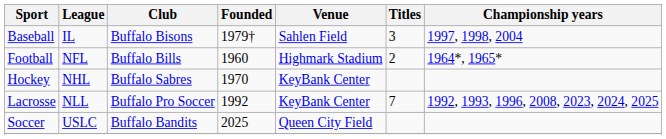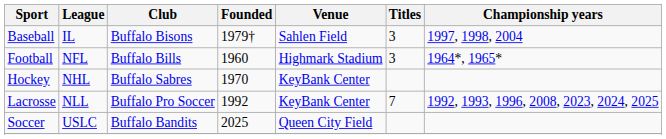 <table class="wikitable">
 <tr>
 <th>Sport</th>
 <th>League</th>
 <th>Club</th>
 <th>Founded</th>
 <th>Venue</th>
 <th>Titles</th>
 <th>Championship years</th>
 </tr>
 <tr>
 <td><a href='#'>Baseball</a></td>
 <td><a href='#'>IL</a></td>
 <td><a href='#'>Buffalo Bisons</a></td>
 <td>1979†</td>
 <td><a href='#'>Sahlen Field</a></td>
 <td>3</td>
 <td><a href='#'>1997</a>, <a href='#'>1998</a>, <a href='#'>2004</a></td>
 </tr>
 <tr>
 <td><a href='#'>Football</a></td>
 <td><a href='#'>NFL</a></td>
 <td><a href='#'>Buffalo Bills</a></td>
 <td>1960</td>
 <td><a href='#'>Highmark Stadium</a></td>
-<td>2</td>
+<td>3</td>
 <td><a href='#'>1964</a>*, <a href='#'>1965</a>*</td>
 </tr>
 <tr>
 <td><a href='#'>Hockey</a></td>
 <td><a href='#'>NHL</a></td>
 <td><a href='#'>Buffalo Sabres</a></td>
 <td>1970</td>
 <td><a href='#'>KeyBank Center</a></td>
 <td></td>
 <td></td>
 </tr>
 <tr>
 <td><a href='#'>Lacrosse</a></td>
 <td><a href='#'>NLL</a></td>
 <td><a href='#'>Buffalo Pro Soccer</a></td>
 <td>1992</td>
 <td><a href='#'>KeyBank Center</a></td>
 <td>7</td>
 <td><a href='#'>1992</a>, <a href='#'>1993</a>, <a href='#'>1996</a>, <a href='#'>2008</a>, <a href='#'>2023</a>, <a href='#'>2024</a>, <a href='#'>2025</a></td>
 </tr>
 <tr>
 <td><a href='#'>Soccer</a></td>
 <td><a href='#'>USLC</a></td>
 <td><a href='#'>Buffalo Bandits</a></td>
 <td>2025</td>
 <td><a href='#'>Queen City Field</a></td>
 <td></td>
 <td></td>
 </tr>
 <tr>
 </tr>
 <tr>
 </tr>
 </table>
